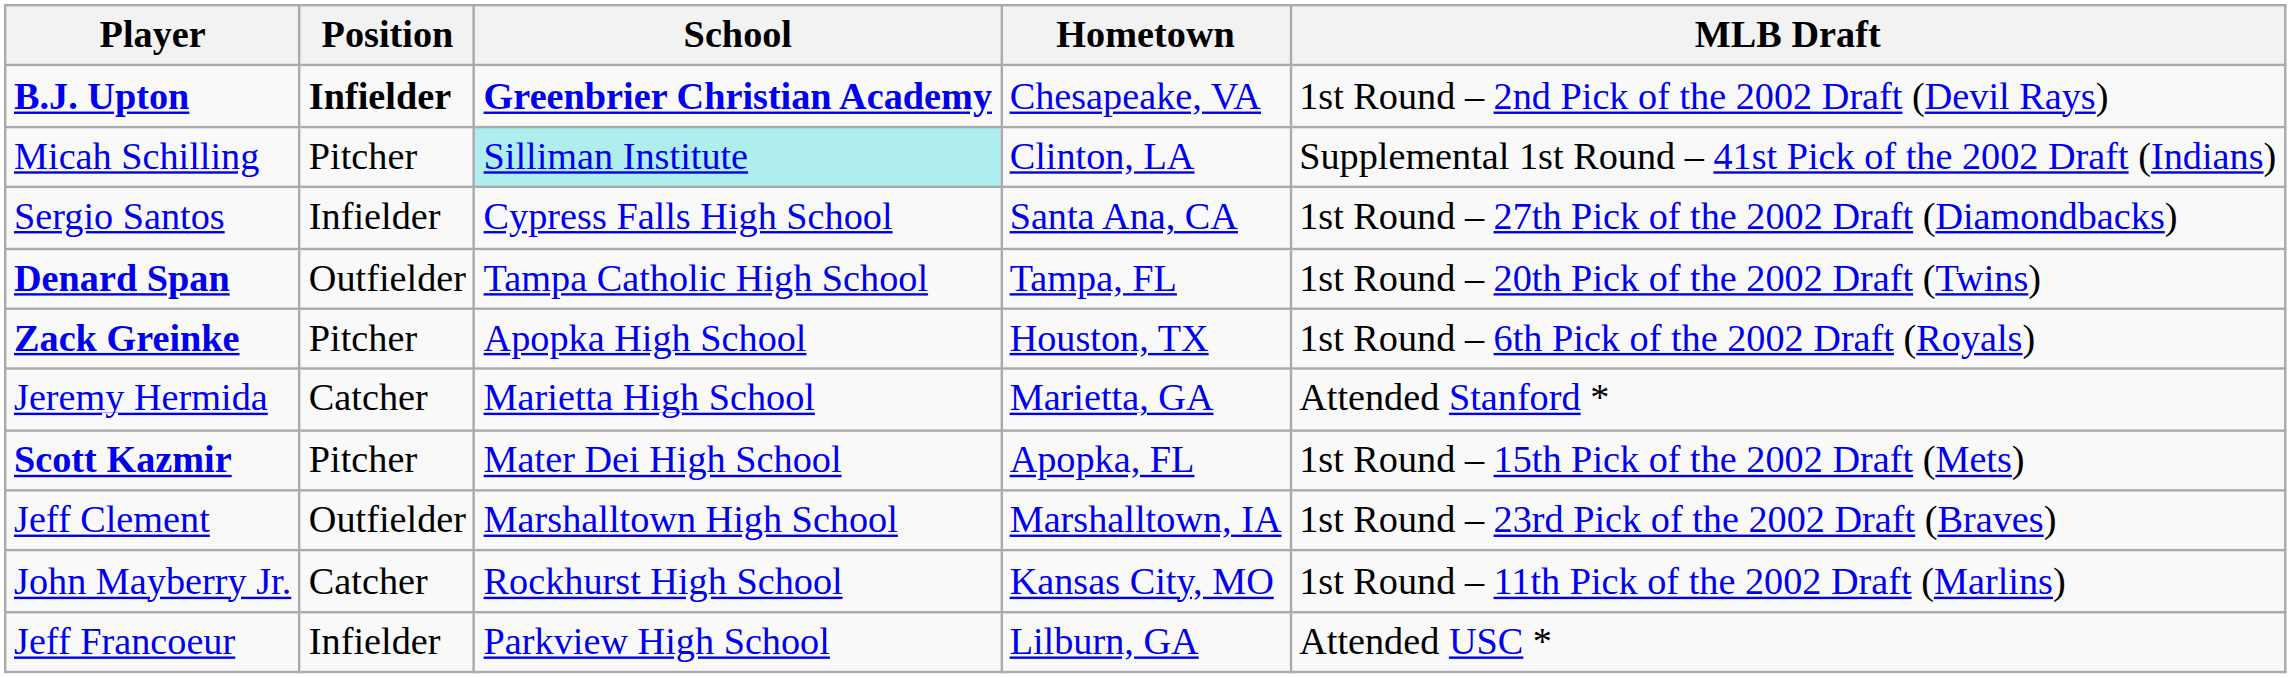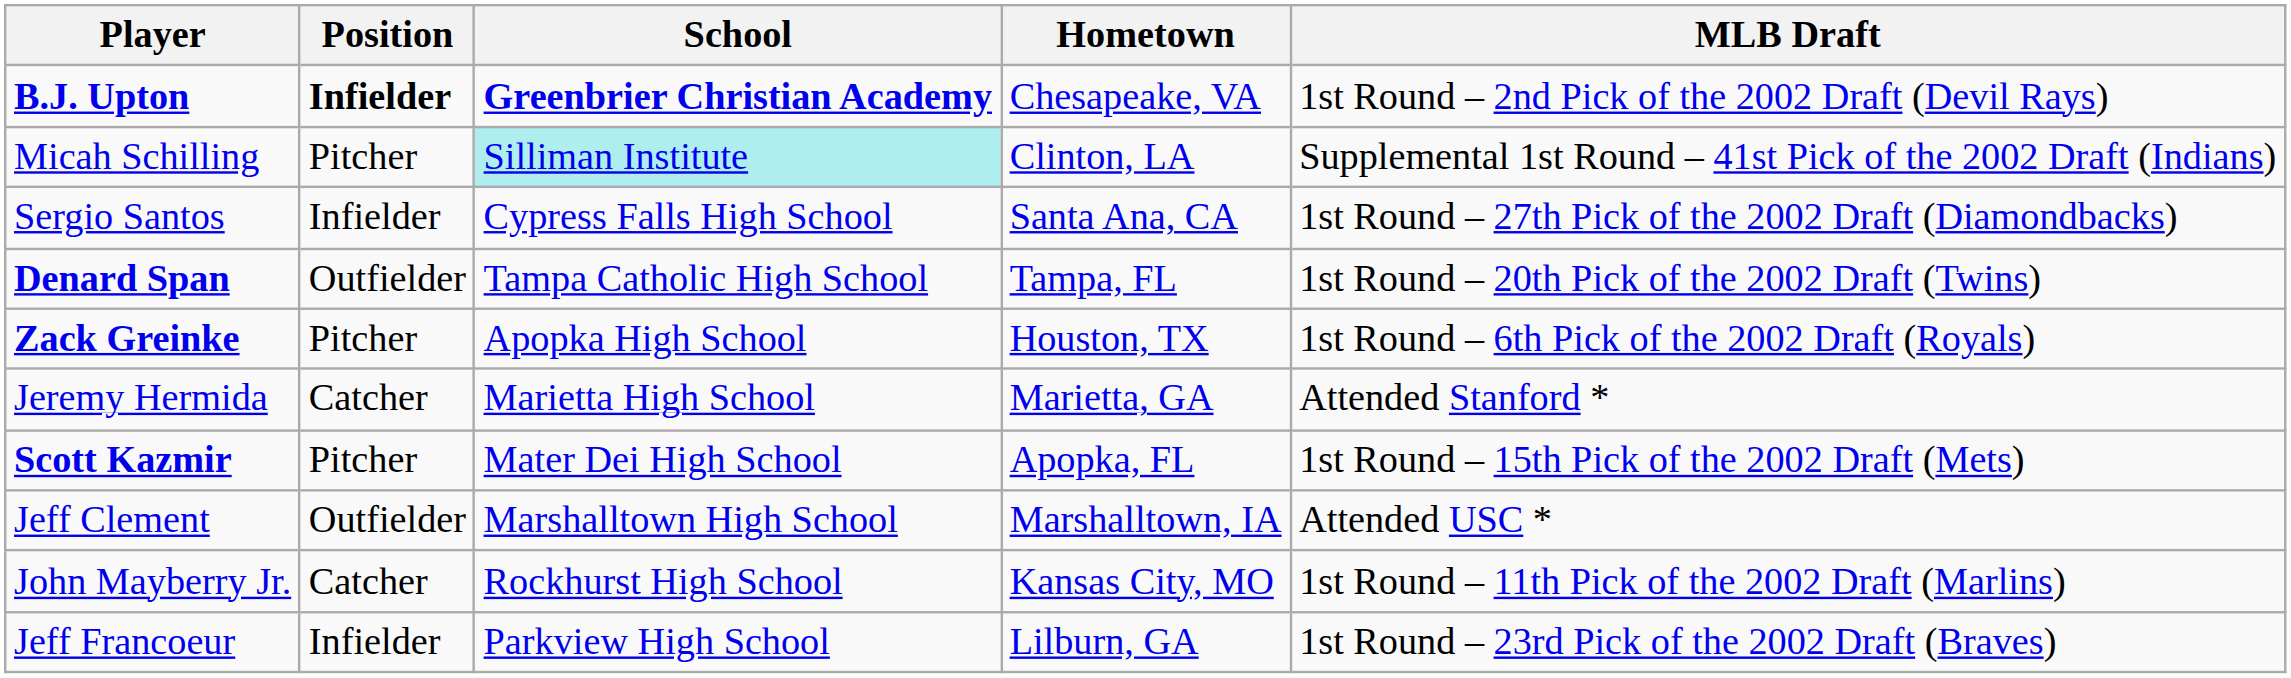 <table class="wikitable">
 <tr>
 <th>Player</th>
 <th>Position</th>
 <th>School</th>
 <th>Hometown</th>
 <th>MLB Draft</th>
 </tr>
 <tr>
 <td><strong><a href='#'>B.J. Upton</a></strong></td>
 <td><strong>Infielder</strong></td>
 <td><strong><a href='#'>Greenbrier Christian Academy</a></strong></td>
 <td><a href='#'>Chesapeake, VA</a></td>
 <td>1st Round – <a href='#'>2nd Pick of the 2002 Draft</a> (<a href='#'>Devil Rays</a>)</td>
 </tr>
 <tr>
 <td><a href='#'>Micah Schilling</a></td>
 <td>Pitcher</td>
 <td style="background: paleturquoise;"><a href='#'>Silliman Institute</a></td>
 <td><a href='#'>Clinton, LA</a></td>
 <td>Supplemental 1st Round – <a href='#'>41st Pick of the 2002 Draft</a> (<a href='#'>Indians</a>)</td>
 </tr>
 <tr>
 <td><a href='#'>Sergio Santos</a></td>
 <td>Infielder</td>
 <td><a href='#'>Cypress Falls High School</a></td>
 <td><a href='#'>Santa Ana, CA</a></td>
 <td>1st Round – <a href='#'>27th Pick of the 2002 Draft</a> (<a href='#'>Diamondbacks</a>)</td>
 </tr>
 <tr>
 <td><strong><a href='#'>Denard Span</a></strong></td>
 <td>Outfielder</td>
 <td><a href='#'>Tampa Catholic High School</a></td>
 <td><a href='#'>Tampa, FL</a></td>
 <td>1st Round – <a href='#'>20th Pick of the 2002 Draft</a> (<a href='#'>Twins</a>)</td>
 </tr>
 <tr>
 <td><strong><a href='#'>Zack Greinke</a></strong></td>
 <td>Pitcher</td>
 <td><a href='#'>Apopka High School</a></td>
 <td><a href='#'>Houston, TX</a></td>
 <td>1st Round – <a href='#'>6th Pick of the 2002 Draft</a> (<a href='#'>Royals</a>)</td>
 </tr>
 <tr>
 <td><a href='#'>Jeremy Hermida</a></td>
 <td>Catcher</td>
 <td><a href='#'>Marietta High School</a></td>
 <td><a href='#'>Marietta, GA</a></td>
 <td>Attended <a href='#'>Stanford</a> *</td>
 </tr>
 <tr>
 <td><strong><a href='#'>Scott Kazmir</a></strong></td>
 <td>Pitcher</td>
 <td><a href='#'>Mater Dei High School</a></td>
 <td><a href='#'>Apopka, FL</a></td>
 <td>1st Round – <a href='#'>15th Pick of the 2002 Draft</a> (<a href='#'>Mets</a>)</td>
 </tr>
 <tr>
 <td><a href='#'>Jeff Clement</a></td>
 <td>Outfielder</td>
 <td><a href='#'>Marshalltown High School</a></td>
 <td><a href='#'>Marshalltown, IA</a></td>
-<td>1st Round – <a href='#'>23rd Pick of the 2002 Draft</a> (<a href='#'>Braves</a>)</td>
+<td>Attended <a href='#'>USC</a> *</td>
 </tr>
 <tr>
 <td><a href='#'>John Mayberry Jr.</a></td>
 <td>Catcher</td>
 <td><a href='#'>Rockhurst High School</a></td>
 <td><a href='#'>Kansas City, MO</a></td>
 <td>1st Round – <a href='#'>11th Pick of the 2002 Draft</a> (<a href='#'>Marlins</a>)</td>
 </tr>
 <tr>
 <td><a href='#'>Jeff Francoeur</a></td>
 <td>Infielder</td>
 <td><a href='#'>Parkview High School</a></td>
 <td><a href='#'>Lilburn, GA</a></td>
-<td>Attended <a href='#'>USC</a> *</td>
+<td>1st Round – <a href='#'>23rd Pick of the 2002 Draft</a> (<a href='#'>Braves</a>)</td>
 </tr>
 </table>
